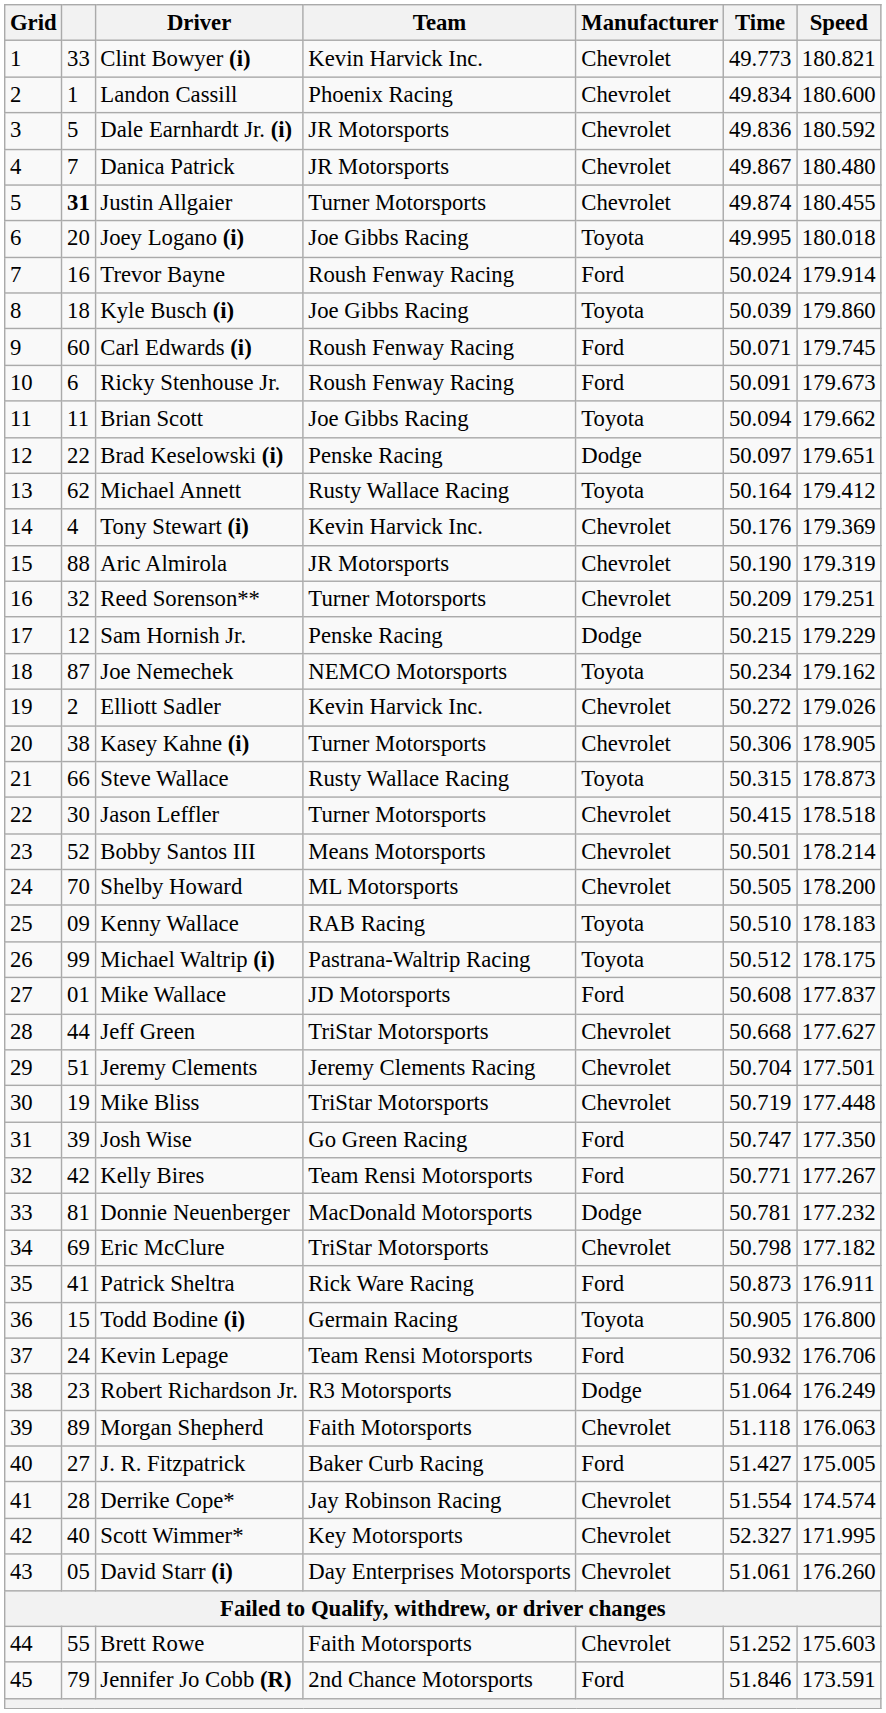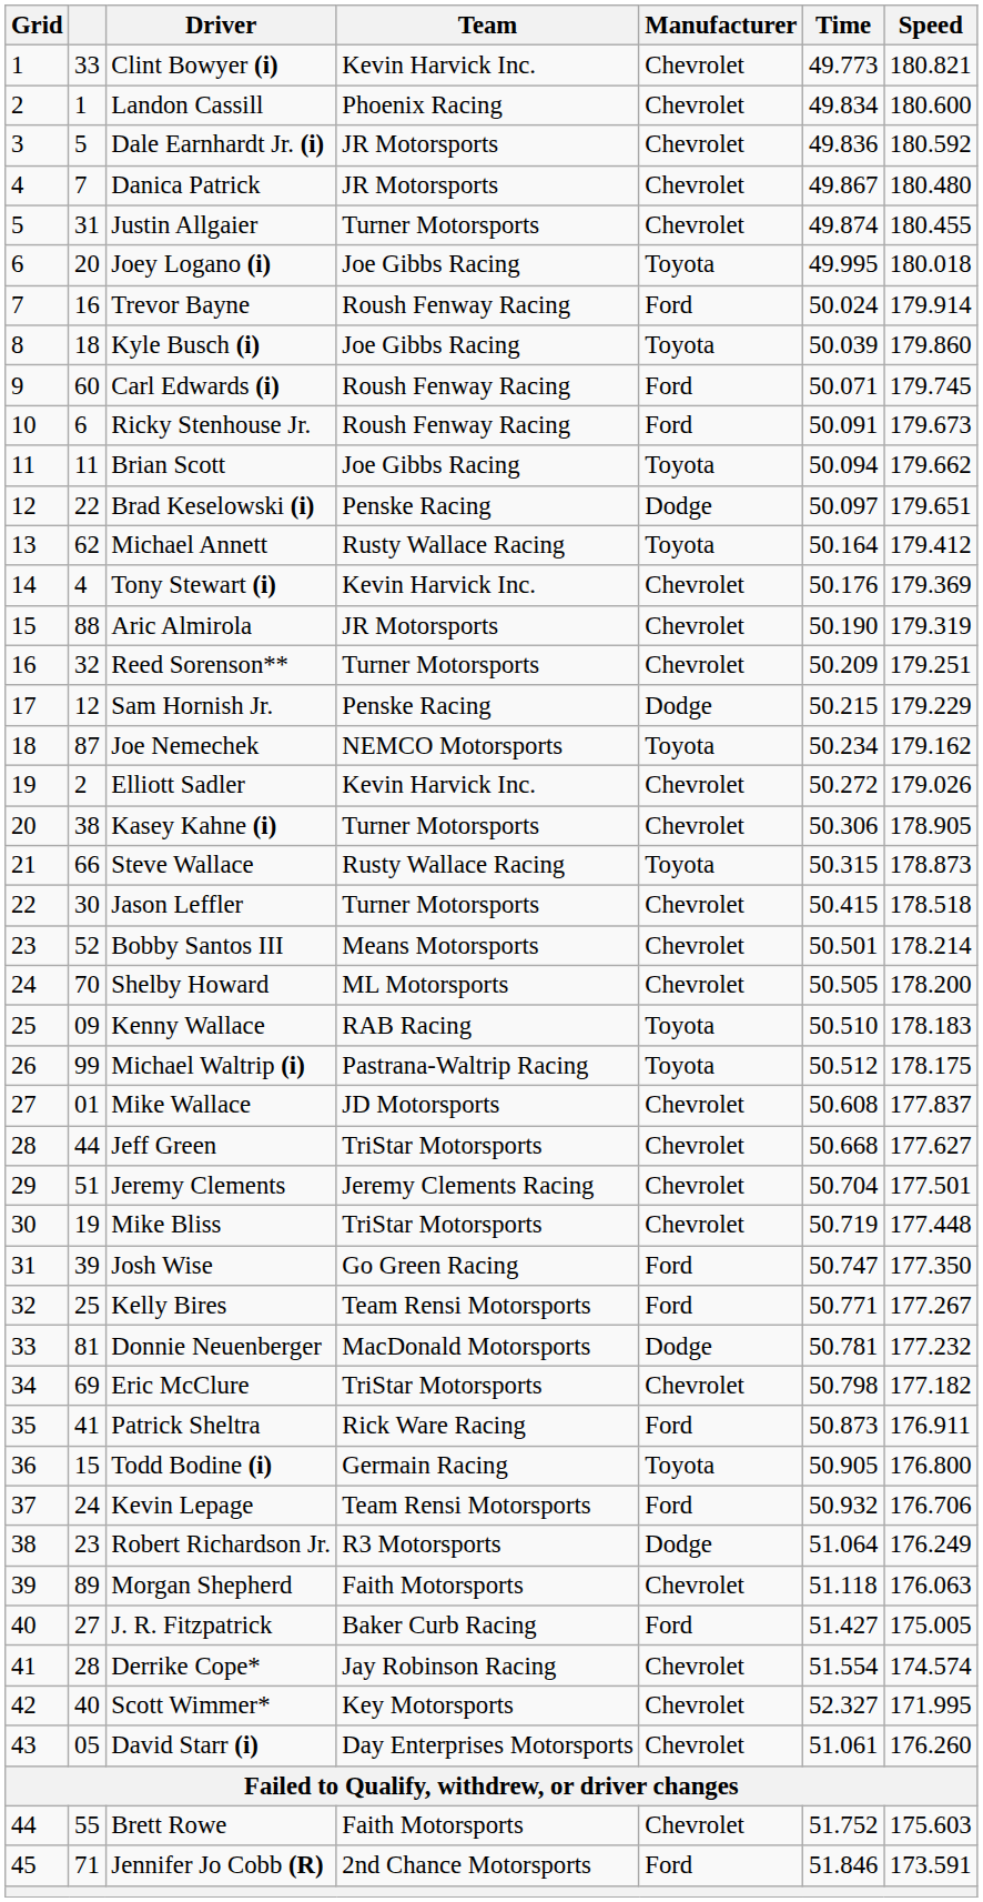 <table class="wikitable">
 <tr>
 <th>Grid</th>
 <th></th>
 <th>Driver</th>
 <th>Team</th>
 <th>Manufacturer</th>
 <th>Time</th>
 <th>Speed</th>
 </tr>
 <tr>
 <td>1</td>
 <td>33</td>
 <td>Clint Bowyer <strong>(i)</strong></td>
 <td>Kevin Harvick Inc.</td>
 <td>Chevrolet</td>
 <td>49.773</td>
 <td>180.821</td>
 </tr>
 <tr>
 <td>2</td>
 <td>1</td>
 <td>Landon Cassill</td>
 <td>Phoenix Racing</td>
 <td>Chevrolet</td>
 <td>49.834</td>
 <td>180.600</td>
 </tr>
 <tr>
 <td>3</td>
 <td>5</td>
 <td>Dale Earnhardt Jr. <strong>(i)</strong></td>
 <td>JR Motorsports</td>
 <td>Chevrolet</td>
 <td>49.836</td>
 <td>180.592</td>
 </tr>
 <tr>
 <td>4</td>
 <td>7</td>
 <td>Danica Patrick</td>
 <td>JR Motorsports</td>
 <td>Chevrolet</td>
 <td>49.867</td>
 <td>180.480</td>
 </tr>
 <tr>
 <td>5</td>
-<td><strong>31</strong></td>
+<td>31</td>
 <td>Justin Allgaier</td>
 <td>Turner Motorsports</td>
 <td>Chevrolet</td>
 <td>49.874</td>
 <td>180.455</td>
 </tr>
 <tr>
 <td>6</td>
 <td>20</td>
 <td>Joey Logano <strong>(i)</strong></td>
 <td>Joe Gibbs Racing</td>
 <td>Toyota</td>
 <td>49.995</td>
 <td>180.018</td>
 </tr>
 <tr>
 <td>7</td>
 <td>16</td>
 <td>Trevor Bayne</td>
 <td>Roush Fenway Racing</td>
 <td>Ford</td>
 <td>50.024</td>
 <td>179.914</td>
 </tr>
 <tr>
 <td>8</td>
 <td>18</td>
 <td>Kyle Busch <strong>(i)</strong></td>
 <td>Joe Gibbs Racing</td>
 <td>Toyota</td>
 <td>50.039</td>
 <td>179.860</td>
 </tr>
 <tr>
 <td>9</td>
 <td>60</td>
 <td>Carl Edwards <strong>(i)</strong></td>
 <td>Roush Fenway Racing</td>
 <td>Ford</td>
 <td>50.071</td>
 <td>179.745</td>
 </tr>
 <tr>
 <td>10</td>
 <td>6</td>
 <td>Ricky Stenhouse Jr.</td>
 <td>Roush Fenway Racing</td>
 <td>Ford</td>
 <td>50.091</td>
 <td>179.673</td>
 </tr>
 <tr>
 <td>11</td>
 <td>11</td>
 <td>Brian Scott</td>
 <td>Joe Gibbs Racing</td>
 <td>Toyota</td>
 <td>50.094</td>
 <td>179.662</td>
 </tr>
 <tr>
 <td>12</td>
 <td>22</td>
 <td>Brad Keselowski <strong>(i)</strong></td>
 <td>Penske Racing</td>
 <td>Dodge</td>
 <td>50.097</td>
 <td>179.651</td>
 </tr>
 <tr>
 <td>13</td>
 <td>62</td>
 <td>Michael Annett</td>
 <td>Rusty Wallace Racing</td>
 <td>Toyota</td>
 <td>50.164</td>
 <td>179.412</td>
 </tr>
 <tr>
 <td>14</td>
 <td>4</td>
 <td>Tony Stewart <strong>(i)</strong></td>
 <td>Kevin Harvick Inc.</td>
 <td>Chevrolet</td>
 <td>50.176</td>
 <td>179.369</td>
 </tr>
 <tr>
 <td>15</td>
 <td>88</td>
 <td>Aric Almirola</td>
 <td>JR Motorsports</td>
 <td>Chevrolet</td>
 <td>50.190</td>
 <td>179.319</td>
 </tr>
 <tr>
 <td>16</td>
 <td>32</td>
 <td>Reed Sorenson**</td>
 <td>Turner Motorsports</td>
 <td>Chevrolet</td>
 <td>50.209</td>
 <td>179.251</td>
 </tr>
 <tr>
 <td>17</td>
 <td>12</td>
 <td>Sam Hornish Jr.</td>
 <td>Penske Racing</td>
 <td>Dodge</td>
 <td>50.215</td>
 <td>179.229</td>
 </tr>
 <tr>
 <td>18</td>
 <td>87</td>
 <td>Joe Nemechek</td>
 <td>NEMCO Motorsports</td>
 <td>Toyota</td>
 <td>50.234</td>
 <td>179.162</td>
 </tr>
 <tr>
 <td>19</td>
 <td>2</td>
 <td>Elliott Sadler</td>
 <td>Kevin Harvick Inc.</td>
 <td>Chevrolet</td>
 <td>50.272</td>
 <td>179.026</td>
 </tr>
 <tr>
 <td>20</td>
 <td>38</td>
 <td>Kasey Kahne <strong>(i)</strong></td>
 <td>Turner Motorsports</td>
 <td>Chevrolet</td>
 <td>50.306</td>
 <td>178.905</td>
 </tr>
 <tr>
 <td>21</td>
 <td>66</td>
 <td>Steve Wallace</td>
 <td>Rusty Wallace Racing</td>
 <td>Toyota</td>
 <td>50.315</td>
 <td>178.873</td>
 </tr>
 <tr>
 <td>22</td>
 <td>30</td>
 <td>Jason Leffler</td>
 <td>Turner Motorsports</td>
 <td>Chevrolet</td>
 <td>50.415</td>
 <td>178.518</td>
 </tr>
 <tr>
 <td>23</td>
 <td>52</td>
 <td>Bobby Santos III</td>
 <td>Means Motorsports</td>
 <td>Chevrolet</td>
 <td>50.501</td>
 <td>178.214</td>
 </tr>
 <tr>
 <td>24</td>
 <td>70</td>
 <td>Shelby Howard</td>
 <td>ML Motorsports</td>
 <td>Chevrolet</td>
 <td>50.505</td>
 <td>178.200</td>
 </tr>
 <tr>
 <td>25</td>
 <td>09</td>
 <td>Kenny Wallace</td>
 <td>RAB Racing</td>
 <td>Toyota</td>
 <td>50.510</td>
 <td>178.183</td>
 </tr>
 <tr>
 <td>26</td>
 <td>99</td>
 <td>Michael Waltrip <strong>(i)</strong></td>
 <td>Pastrana-Waltrip Racing</td>
 <td>Toyota</td>
 <td>50.512</td>
 <td>178.175</td>
 </tr>
 <tr>
 <td>27</td>
 <td>01</td>
 <td>Mike Wallace</td>
 <td>JD Motorsports</td>
-<td>Ford</td>
+<td>Chevrolet</td>
 <td>50.608</td>
 <td>177.837</td>
 </tr>
 <tr>
 <td>28</td>
 <td>44</td>
 <td>Jeff Green</td>
 <td>TriStar Motorsports</td>
 <td>Chevrolet</td>
 <td>50.668</td>
 <td>177.627</td>
 </tr>
 <tr>
 <td>29</td>
 <td>51</td>
 <td>Jeremy Clements</td>
 <td>Jeremy Clements Racing</td>
 <td>Chevrolet</td>
 <td>50.704</td>
 <td>177.501</td>
 </tr>
 <tr>
 <td>30</td>
 <td>19</td>
 <td>Mike Bliss</td>
 <td>TriStar Motorsports</td>
 <td>Chevrolet</td>
 <td>50.719</td>
 <td>177.448</td>
 </tr>
 <tr>
 <td>31</td>
 <td>39</td>
 <td>Josh Wise</td>
 <td>Go Green Racing</td>
 <td>Ford</td>
 <td>50.747</td>
 <td>177.350</td>
 </tr>
 <tr>
 <td>32</td>
-<td>42</td>
+<td>25</td>
 <td>Kelly Bires</td>
 <td>Team Rensi Motorsports</td>
 <td>Ford</td>
 <td>50.771</td>
 <td>177.267</td>
 </tr>
 <tr>
 <td>33</td>
 <td>81</td>
 <td>Donnie Neuenberger</td>
 <td>MacDonald Motorsports</td>
 <td>Dodge</td>
 <td>50.781</td>
 <td>177.232</td>
 </tr>
 <tr>
 <td>34</td>
 <td>69</td>
 <td>Eric McClure</td>
 <td>TriStar Motorsports</td>
 <td>Chevrolet</td>
 <td>50.798</td>
 <td>177.182</td>
 </tr>
 <tr>
 <td>35</td>
 <td>41</td>
 <td>Patrick Sheltra</td>
 <td>Rick Ware Racing</td>
 <td>Ford</td>
 <td>50.873</td>
 <td>176.911</td>
 </tr>
 <tr>
 <td>36</td>
 <td>15</td>
 <td>Todd Bodine <strong>(i)</strong></td>
 <td>Germain Racing</td>
 <td>Toyota</td>
 <td>50.905</td>
 <td>176.800</td>
 </tr>
 <tr>
 <td>37</td>
 <td>24</td>
 <td>Kevin Lepage</td>
 <td>Team Rensi Motorsports</td>
 <td>Ford</td>
 <td>50.932</td>
 <td>176.706</td>
 </tr>
 <tr>
 <td>38</td>
 <td>23</td>
 <td>Robert Richardson Jr.</td>
 <td>R3 Motorsports</td>
 <td>Dodge</td>
 <td>51.064</td>
 <td>176.249</td>
 </tr>
 <tr>
 <td>39</td>
 <td>89</td>
 <td>Morgan Shepherd</td>
 <td>Faith Motorsports</td>
 <td>Chevrolet</td>
 <td>51.118</td>
 <td>176.063</td>
 </tr>
 <tr>
 <td>40</td>
 <td>27</td>
 <td>J. R. Fitzpatrick</td>
 <td>Baker Curb Racing</td>
 <td>Ford</td>
 <td>51.427</td>
 <td>175.005</td>
 </tr>
 <tr>
 <td>41</td>
 <td>28</td>
 <td>Derrike Cope*</td>
 <td>Jay Robinson Racing</td>
 <td>Chevrolet</td>
 <td>51.554</td>
 <td>174.574</td>
 </tr>
 <tr>
 <td>42</td>
 <td>40</td>
 <td>Scott Wimmer*</td>
 <td>Key Motorsports</td>
 <td>Chevrolet</td>
 <td>52.327</td>
 <td>171.995</td>
 </tr>
 <tr>
 <td>43</td>
 <td>05</td>
 <td>David Starr <strong>(i)</strong></td>
 <td>Day Enterprises Motorsports</td>
 <td>Chevrolet</td>
 <td>51.061</td>
 <td>176.260</td>
 </tr>
 <tr>
 <th colspan="7"><strong>Failed to Qualify, withdrew, or driver changes</strong></th>
 </tr>
 <tr>
 <td>44</td>
 <td>55</td>
 <td>Brett Rowe</td>
 <td>Faith Motorsports</td>
 <td>Chevrolet</td>
-<td>51.252</td>
+<td>51.752</td>
 <td>175.603</td>
 </tr>
 <tr>
 <td>45</td>
-<td>79</td>
+<td>71</td>
 <td>Jennifer Jo Cobb <strong>(R)</strong></td>
 <td>2nd Chance Motorsports</td>
 <td>Ford</td>
 <td>51.846</td>
 <td>173.591</td>
 </tr>
 <tr>
 <th colspan="7"></th>
 </tr>
 </table>
